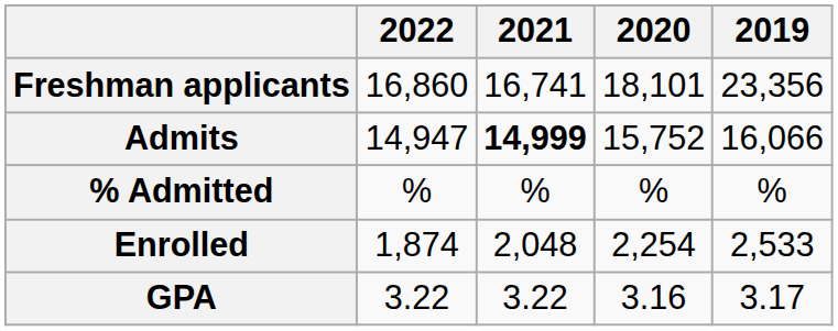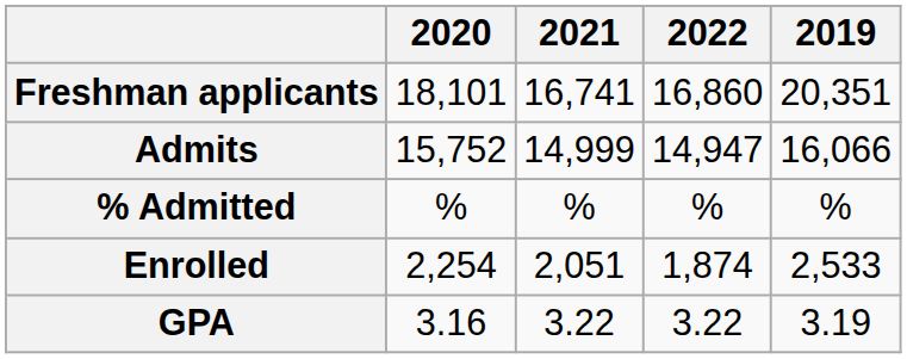 <table class="wikitable" style="text-align:center">
 <tr>
 <th> </th>
+<th>2020</th>
+<th>2021</th>
 <th>2022</th>
-<th>2021</th>
-<th>2020</th>
 <th>2019</th>
 </tr>
 <tr>
 <th>Freshman applicants</th>
+<td>18,101</td>
+<td>16,741</td>
 <td>16,860</td>
-<td>16,741</td>
-<td>18,101</td>
-<td>23,356</td>
+<td>20,351</td>
 </tr>
 <tr>
 <th>Admits</th>
+<td>15,752</td>
+<td>14,999</td>
 <td>14,947</td>
-<td><strong>14,999</strong></td>
-<td>15,752</td>
 <td>16,066</td>
 </tr>
 <tr>
 <th>% Admitted</th>
 <td>%</td>
 <td>%</td>
 <td>%</td>
 <td>%</td>
 </tr>
 <tr>
 <th>Enrolled</th>
+<td>2,254</td>
+<td>2,051</td>
 <td>1,874</td>
-<td>2,048</td>
-<td>2,254</td>
 <td>2,533</td>
 </tr>
 <tr>
 <th>GPA</th>
+<td>3.16</td>
 <td>3.22</td>
 <td>3.22</td>
-<td>3.16</td>
-<td>3.17</td>
+<td>3.19</td>
 </tr>
 </table>
